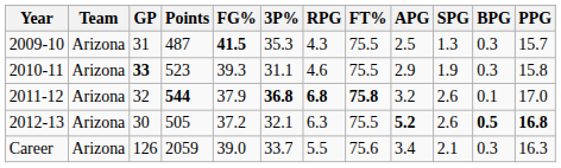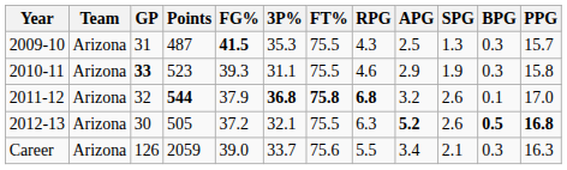 <table class="wikitable">
 <tr>
 <th>Year</th>
 <th>Team</th>
 <th>GP</th>
 <th>Points</th>
 <th>FG%</th>
 <th>3P%</th>
+<th>FT%</th>
 <th>RPG</th>
-<th>FT%</th>
 <th>APG</th>
 <th>SPG</th>
 <th>BPG</th>
 <th>PPG</th>
 </tr>
 <tr>
 <td>2009-10</td>
 <td>Arizona</td>
 <td>31</td>
 <td>487</td>
 <td><strong>41.5</strong></td>
 <td>35.3</td>
+<td>75.5</td>
 <td>4.3</td>
-<td>75.5</td>
 <td>2.5</td>
 <td>1.3</td>
 <td>0.3</td>
 <td>15.7</td>
 </tr>
 <tr>
 <td>2010-11</td>
 <td>Arizona</td>
 <td><strong>33</strong></td>
 <td>523</td>
 <td>39.3</td>
 <td>31.1</td>
+<td>75.5</td>
 <td>4.6</td>
-<td>75.5</td>
 <td>2.9</td>
 <td>1.9</td>
 <td>0.3</td>
 <td>15.8</td>
 </tr>
 <tr>
 <td>2011-12</td>
 <td>Arizona</td>
 <td>32</td>
 <td><strong>544</strong></td>
 <td>37.9</td>
 <td><strong>36.8</strong></td>
+<td><strong>75.8</strong></td>
 <td><strong>6.8</strong></td>
-<td><strong>75.8</strong></td>
 <td>3.2</td>
 <td>2.6</td>
 <td>0.1</td>
 <td>17.0</td>
 </tr>
 <tr>
 <td>2012-13</td>
 <td>Arizona</td>
 <td>30</td>
 <td>505</td>
 <td>37.2</td>
 <td>32.1</td>
+<td>75.5</td>
 <td>6.3</td>
-<td>75.5</td>
 <td><strong>5.2</strong></td>
 <td>2.6</td>
 <td><strong>0.5</strong></td>
 <td><strong>16.8</strong></td>
 </tr>
 <tr>
 <td>Career</td>
 <td>Arizona</td>
 <td>126</td>
 <td>2059</td>
 <td>39.0</td>
 <td>33.7</td>
+<td>75.6</td>
 <td>5.5</td>
-<td>75.6</td>
 <td>3.4</td>
 <td>2.1</td>
 <td>0.3</td>
 <td>16.3</td>
 </tr>
 </table>
